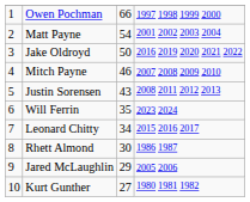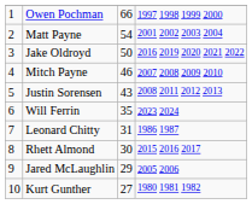 <table class="wikitable">
 <tr>
 </tr>
 <tr>
 <td>1</td>
 <td><a href='#'>Owen Pochman</a></td>
 <td>66</td>
 <td style="font-size:80%;"><a href='#'>1997</a> <a href='#'>1998</a> <a href='#'>1999</a> <a href='#'>2000</a></td>
 </tr>
 <tr>
 <td>2</td>
 <td>Matt Payne</td>
 <td>54</td>
 <td style="font-size:80%;"><a href='#'>2001</a> <a href='#'>2002</a> <a href='#'>2003</a> <a href='#'>2004</a></td>
 </tr>
 <tr>
 <td>3</td>
 <td>Jake Oldroyd</td>
 <td>50</td>
 <td style="font-size:80%;"><a href='#'>2016</a> <a href='#'>2019</a> <a href='#'>2020</a> <a href='#'>2021</a> <a href='#'>2022</a></td>
 </tr>
 <tr>
 <td>4</td>
 <td>Mitch Payne</td>
 <td>46</td>
 <td style="font-size:80%;"><a href='#'>2007</a> <a href='#'>2008</a> <a href='#'>2009</a> <a href='#'>2010</a></td>
 </tr>
 <tr>
 <td>5</td>
 <td>Justin Sorensen</td>
 <td>43</td>
 <td style="font-size:80%;"><a href='#'>2008</a> <a href='#'>2011</a> <a href='#'>2012</a> <a href='#'>2013</a></td>
 </tr>
 <tr>
 <td>6</td>
 <td>Will Ferrin</td>
 <td>35</td>
 <td style="font-size:80%;"><a href='#'>2023</a> <a href='#'>2024</a></td>
 </tr>
 <tr>
 <td>7</td>
 <td>Leonard Chitty</td>
-<td>34</td>
-<td style="font-size:80%;"><a href='#'>2015</a> <a href='#'>2016</a> <a href='#'>2017</a></td>
+<td>31</td>
+<td style="font-size:80%;"><a href='#'>1986</a> <a href='#'>1987</a></td>
 </tr>
 <tr>
 <td>8</td>
 <td>Rhett Almond</td>
 <td>30</td>
-<td style="font-size:80%;"><a href='#'>1986</a> <a href='#'>1987</a></td>
+<td style="font-size:80%;"><a href='#'>2015</a> <a href='#'>2016</a> <a href='#'>2017</a></td>
 </tr>
 <tr>
 <td>9</td>
 <td>Jared McLaughlin</td>
 <td>29</td>
 <td style="font-size:80%;"><a href='#'>2005</a> <a href='#'>2006</a></td>
 </tr>
 <tr>
 <td>10</td>
 <td>Kurt Gunther</td>
 <td>27</td>
 <td style="font-size:80%;"><a href='#'>1980</a> <a href='#'>1981</a> <a href='#'>1982</a></td>
 </tr>
 </table>
